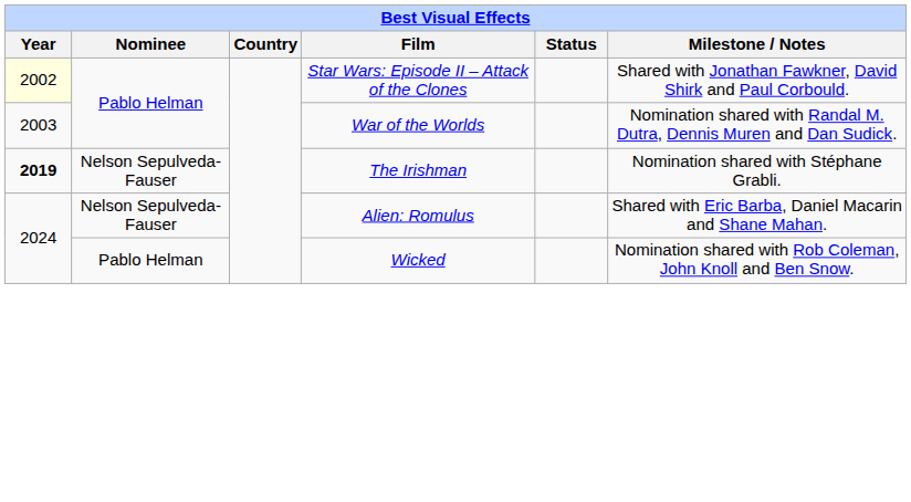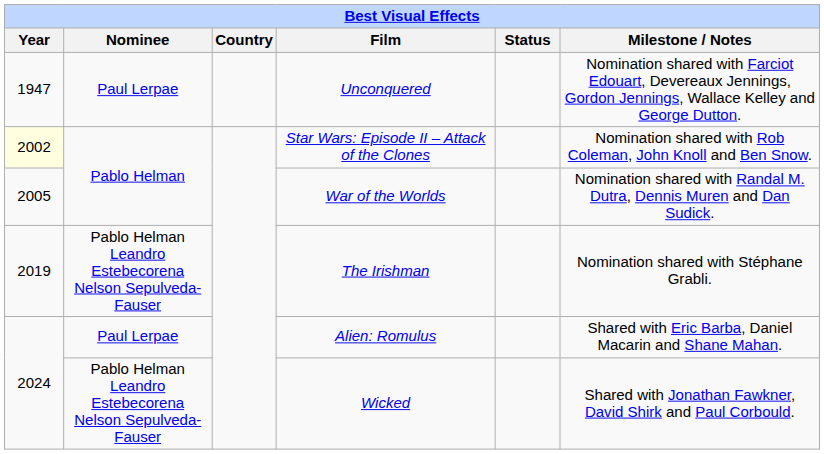 <table class="wikitable" style="text-align: center">
 <tr style="background:#bfd7ff;">
 <td colspan="6" style="text-align:center;"><strong><a href='#'>Best Visual Effects</a></strong></td>
 </tr>
 <tr style="background:#ebf5ff;">
 <th style="width:75px;">Year</th>
 <th style="width:200px;">Nominee</th>
 <th style="width:50px;">Country</th>
 <th style="width:350px;">Film</th>
 <th style="width:75px;">Status</th>
 <th style="width:450px;">Milestone / Notes</th>
 </tr>
 <tr>
+<td>1947</td>
+<td><a href='#'>Paul Lerpae</a></td>
+<td></td>
+<td><em><a href='#'>Unconquered</a></em></td>
+<td></td>
+<td>Nomination shared with <a href='#'>Farciot Edouart</a>, Devereaux Jennings, <a href='#'>Gordon Jennings</a>, Wallace Kelley and <a href='#'>George Dutton</a>.</td>
+</tr>
+<tr>
 <td style="background: lightyellow;">2002</td>
 <td rowspan="2"><a href='#'>Pablo Helman</a></td>
 <td rowspan="5"></td>
 <td><em><a href='#'>Star Wars: Episode II – Attack of the Clones</a></em></td>
 <td></td>
-<td>Shared with <a href='#'>Jonathan Fawkner</a>, <a href='#'>David Shirk</a> and <a href='#'>Paul Corbould</a>.</td>
+<td>Nomination shared with <a href='#'>Rob Coleman</a>, <a href='#'>John Knoll</a> and <a href='#'>Ben Snow</a>.</td>
 </tr>
 <tr>
-<td>2003</td>
+<td>2005</td>
 <td><em><a href='#'>War of the Worlds</a></em></td>
 <td></td>
 <td>Nomination shared with <a href='#'>Randal M. Dutra</a>, <a href='#'>Dennis Muren</a> and <a href='#'>Dan Sudick</a>.</td>
 </tr>
 <tr>
-<td><strong>2019</strong></td>
-<td>Nelson Sepulveda-Fauser</td>
+<td>2019</td>
+<td>Pablo Helman<br><a href='#'>Leandro Estebecorena</a><br><a href='#'>Nelson Sepulveda-Fauser</a></td>
 <td><em><a href='#'>The Irishman</a></em></td>
 <td></td>
 <td>Nomination shared with Stéphane Grabli.</td>
 </tr>
 <tr>
 <td rowspan="2">2024</td>
-<td>Nelson Sepulveda-Fauser</td>
+<td><a href='#'>Paul Lerpae</a></td>
 <td><em><a href='#'>Alien: Romulus</a></em></td>
 <td></td>
 <td>Shared with <a href='#'>Eric Barba</a>, Daniel Macarin and <a href='#'>Shane Mahan</a>.</td>
 </tr>
 <tr>
-<td>Pablo Helman</td>
+<td>Pablo Helman<br><a href='#'>Leandro Estebecorena</a><br><a href='#'>Nelson Sepulveda-Fauser</a></td>
 <td><em><a href='#'>Wicked</a></em></td>
 <td></td>
-<td>Nomination shared with <a href='#'>Rob Coleman</a>, <a href='#'>John Knoll</a> and <a href='#'>Ben Snow</a>.</td>
+<td>Shared with <a href='#'>Jonathan Fawkner</a>, <a href='#'>David Shirk</a> and <a href='#'>Paul Corbould</a>.</td>
 </tr>
 </table>
